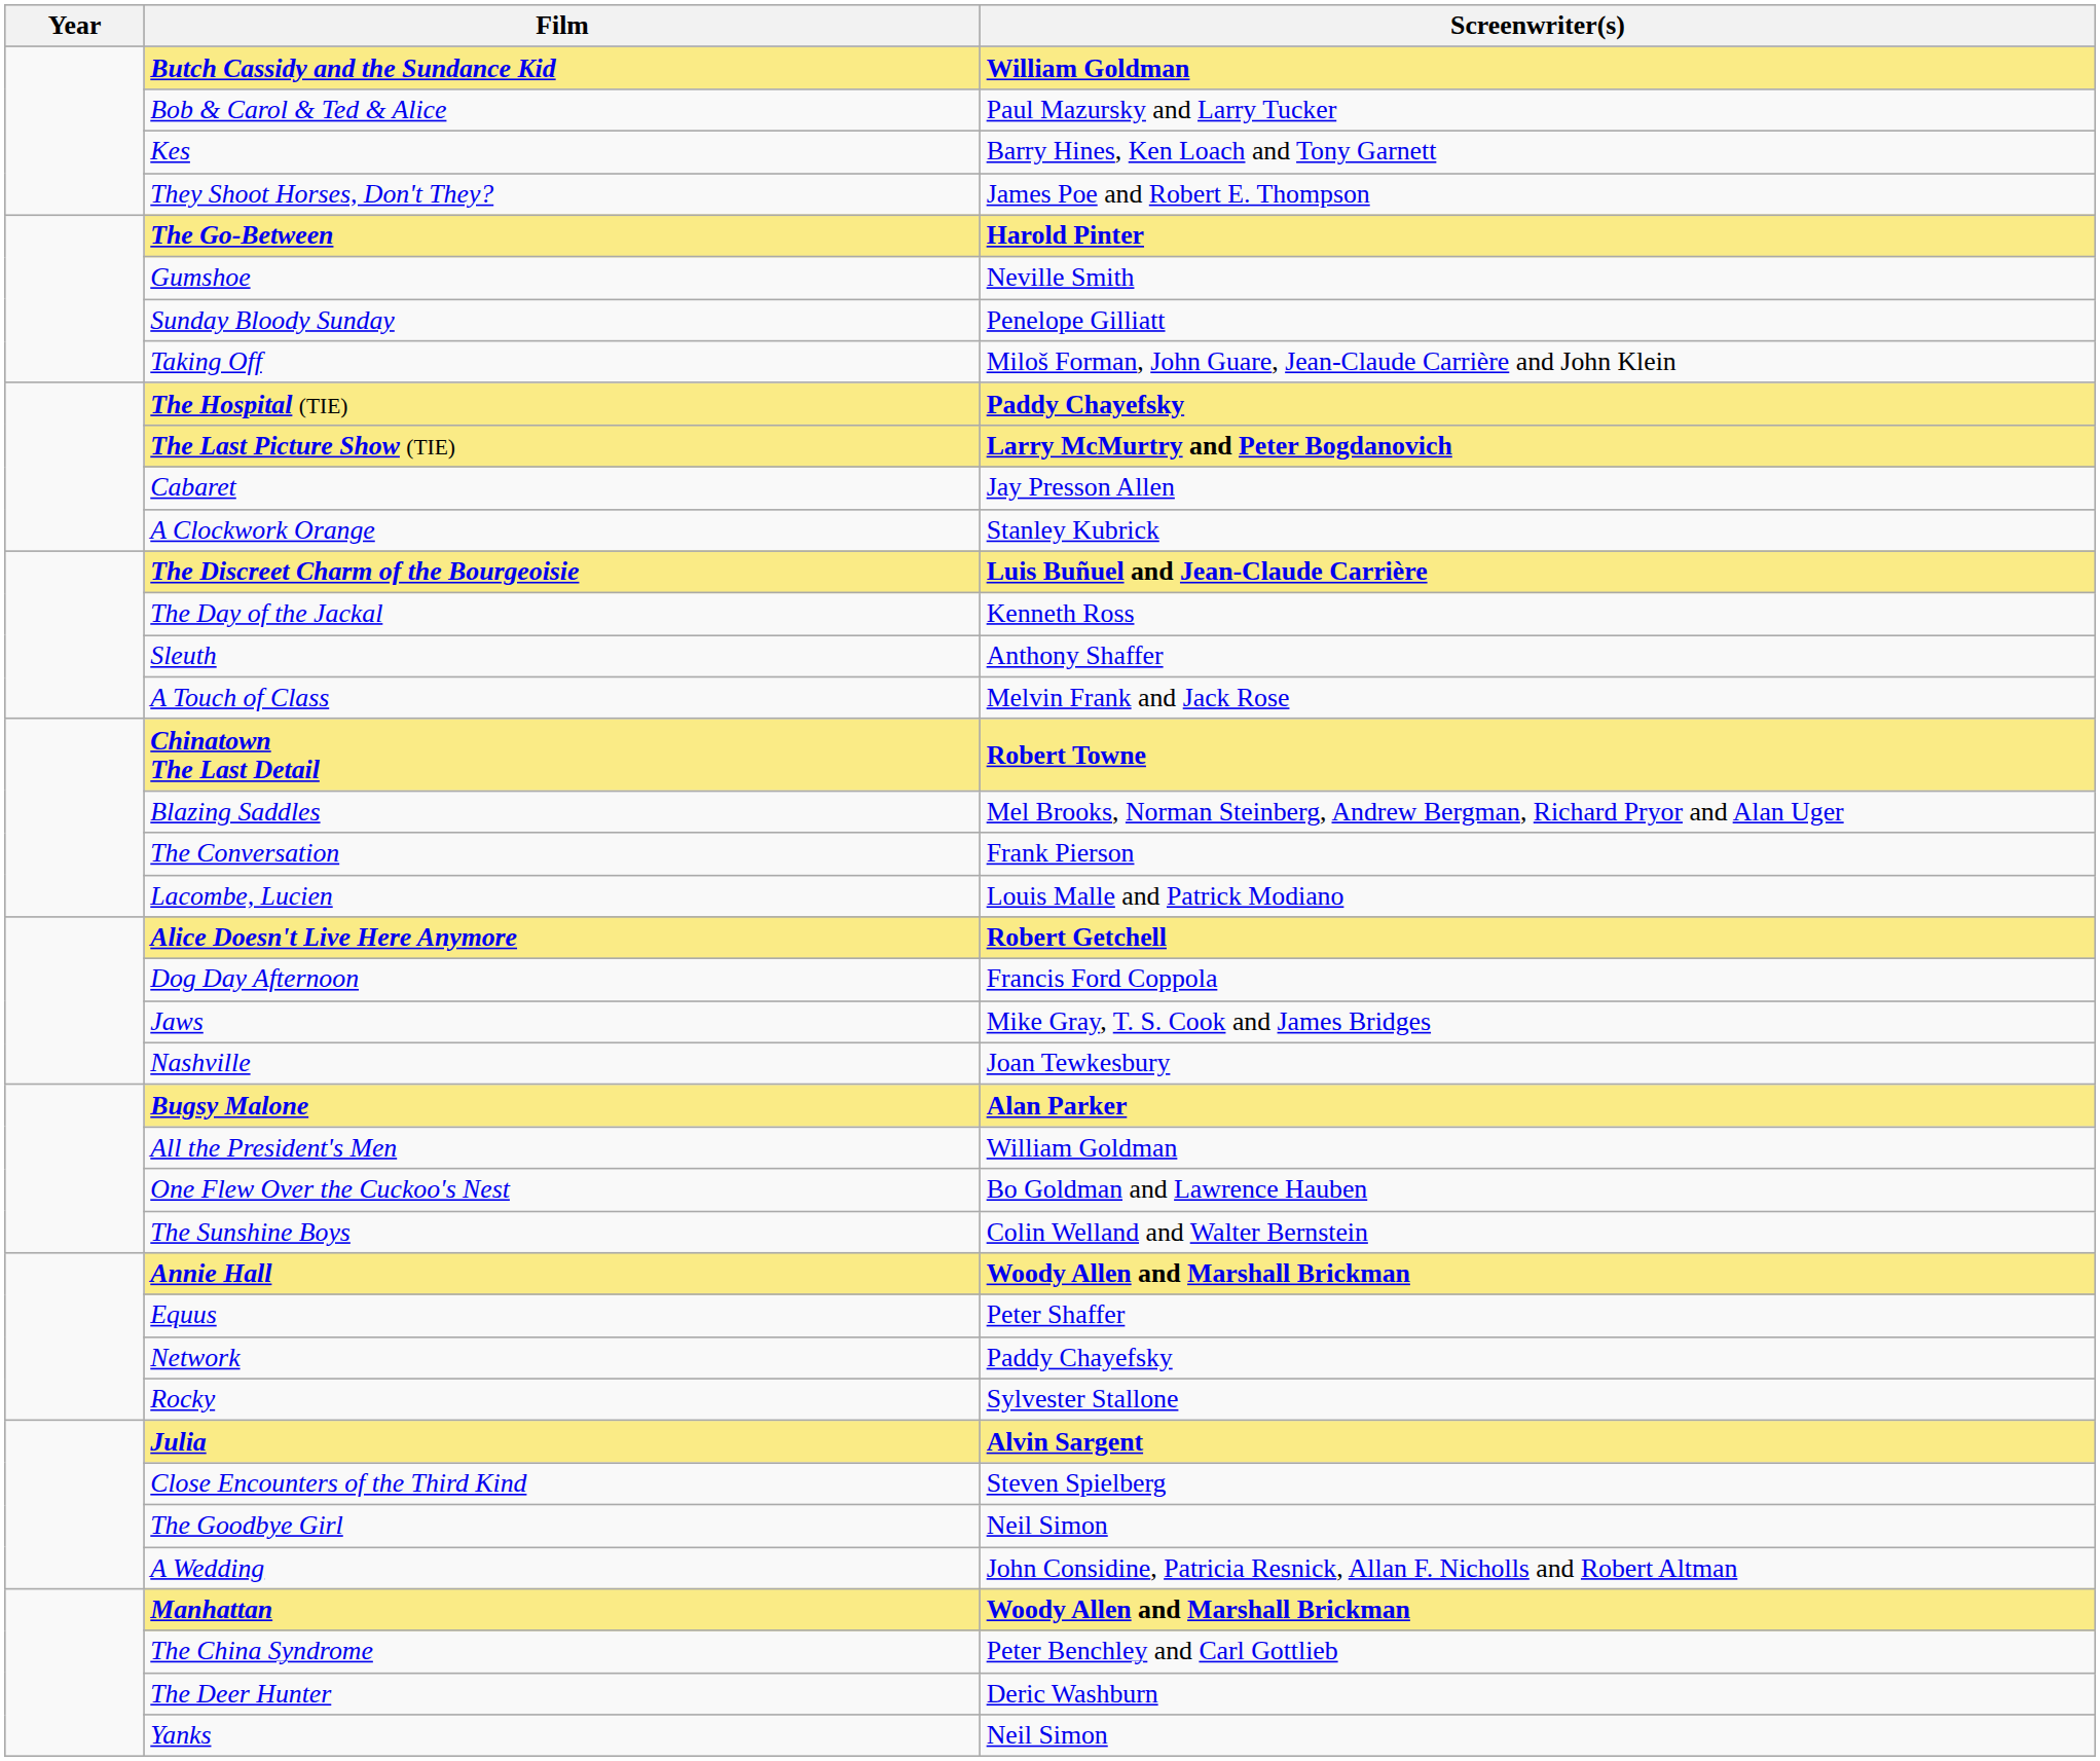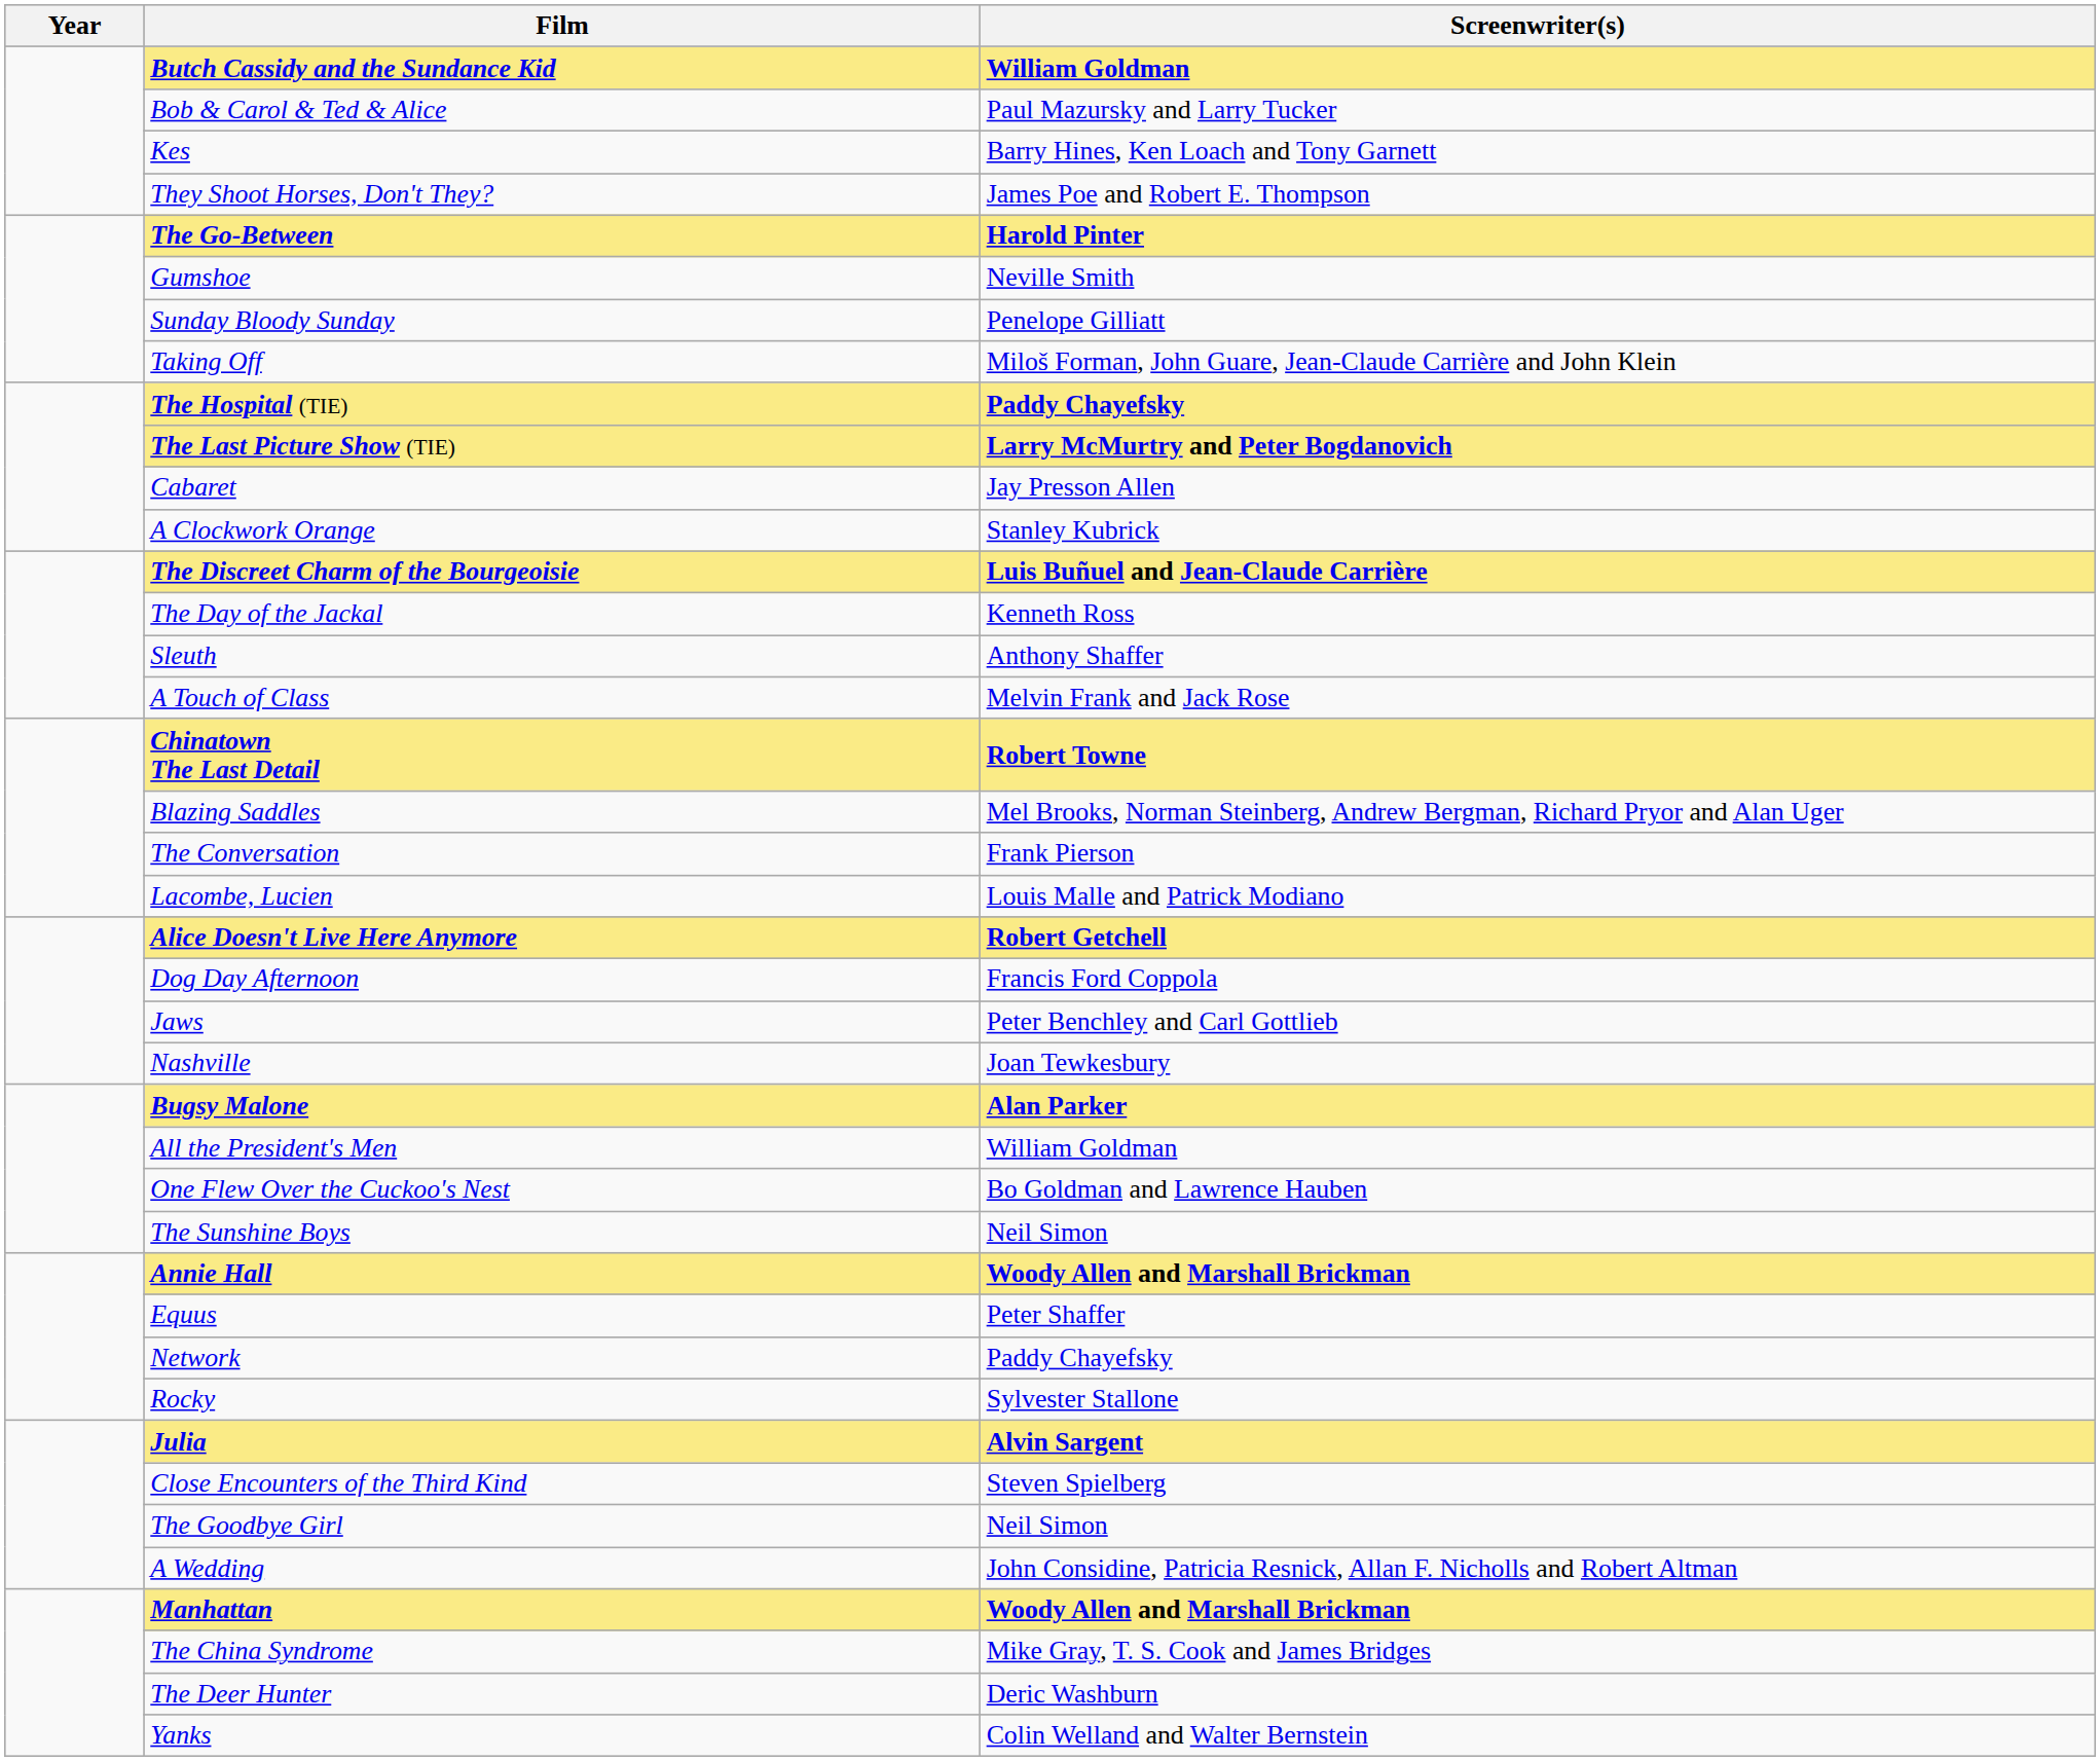 <table class="wikitable" style="width:100%;" cellpadding="5">
 <tr>
 <th style="width:5%;">Year</th>
 <th style="width:30%;">Film</th>
 <th style="width:40%;">Screenwriter(s)</th>
 </tr>
 <tr>
 <td rowspan="4"></td>
 <td style="background:#FAEB86"><strong><em><a href='#'>Butch Cassidy and the Sundance Kid</a></em></strong></td>
 <td style="background:#FAEB86"><strong><a href='#'>William Goldman</a></strong></td>
 </tr>
 <tr>
 <td><em><a href='#'>Bob & Carol & Ted & Alice</a></em></td>
 <td><a href='#'>Paul Mazursky</a> and <a href='#'>Larry Tucker</a></td>
 </tr>
 <tr>
 <td><em><a href='#'>Kes</a></em></td>
 <td><a href='#'>Barry Hines</a>, <a href='#'>Ken Loach</a> and <a href='#'>Tony Garnett</a></td>
 </tr>
 <tr>
 <td><em><a href='#'>They Shoot Horses, Don't They?</a></em></td>
 <td><a href='#'>James Poe</a> and <a href='#'>Robert E. Thompson</a></td>
 </tr>
 <tr>
 <td rowspan="4"></td>
 <td style="background:#FAEB86"><strong><em><a href='#'>The Go-Between</a></em></strong></td>
 <td style="background:#FAEB86"><strong><a href='#'>Harold Pinter</a></strong></td>
 </tr>
 <tr>
 <td><em><a href='#'>Gumshoe</a></em></td>
 <td><a href='#'>Neville Smith</a></td>
 </tr>
 <tr>
 <td><em><a href='#'>Sunday Bloody Sunday</a></em></td>
 <td><a href='#'>Penelope Gilliatt</a></td>
 </tr>
 <tr>
 <td><em><a href='#'>Taking Off</a></em></td>
 <td><a href='#'>Miloš Forman</a>, <a href='#'>John Guare</a>, <a href='#'>Jean-Claude Carrière</a> and John Klein</td>
 </tr>
 <tr>
 <td rowspan="4"></td>
 <td style="background:#FAEB86"><strong><em><a href='#'>The Hospital</a></em></strong> <small>(TIE)</small></td>
 <td style="background:#FAEB86"><strong><a href='#'>Paddy Chayefsky</a></strong></td>
 </tr>
 <tr>
 <td style="background:#FAEB86"><strong><em><a href='#'>The Last Picture Show</a></em></strong> <small>(TIE)</small></td>
 <td style="background:#FAEB86"><strong><a href='#'>Larry McMurtry</a> and <a href='#'>Peter Bogdanovich</a></strong></td>
 </tr>
 <tr>
 <td><em><a href='#'>Cabaret</a></em></td>
 <td><a href='#'>Jay Presson Allen</a></td>
 </tr>
 <tr>
 <td><em><a href='#'>A Clockwork Orange</a></em></td>
 <td><a href='#'>Stanley Kubrick</a></td>
 </tr>
 <tr>
 <td rowspan="4"></td>
 <td style="background:#FAEB86"><strong><em><a href='#'>The Discreet Charm of the Bourgeoisie</a></em></strong></td>
 <td style="background:#FAEB86"><strong><a href='#'>Luis Buñuel</a> and <a href='#'>Jean-Claude Carrière</a></strong></td>
 </tr>
 <tr>
 <td><em><a href='#'>The Day of the Jackal</a></em></td>
 <td><a href='#'>Kenneth Ross</a></td>
 </tr>
 <tr>
 <td><em><a href='#'>Sleuth</a></em></td>
 <td><a href='#'>Anthony Shaffer</a></td>
 </tr>
 <tr>
 <td><em><a href='#'>A Touch of Class</a></em></td>
 <td><a href='#'>Melvin Frank</a> and <a href='#'>Jack Rose</a></td>
 </tr>
 <tr>
 <td rowspan="4"></td>
 <td style="background:#FAEB86"><strong><em><a href='#'>Chinatown</a></em></strong> <br> <strong><em><a href='#'>The Last Detail</a></em></strong></td>
 <td style="background:#FAEB86"><strong><a href='#'>Robert Towne</a> </strong></td>
 </tr>
 <tr>
 <td><em><a href='#'>Blazing Saddles</a></em></td>
 <td><a href='#'>Mel Brooks</a>, <a href='#'>Norman Steinberg</a>, <a href='#'>Andrew Bergman</a>, <a href='#'>Richard Pryor</a> and <a href='#'>Alan Uger</a></td>
 </tr>
 <tr>
 <td><em><a href='#'>The Conversation</a></em></td>
 <td><a href='#'>Frank Pierson</a></td>
 </tr>
 <tr>
 <td><em><a href='#'>Lacombe, Lucien</a></em></td>
 <td><a href='#'>Louis Malle</a> and <a href='#'>Patrick Modiano</a></td>
 </tr>
 <tr>
 <td rowspan="4"></td>
 <td style="background:#FAEB86"><strong><em><a href='#'>Alice Doesn't Live Here Anymore</a></em></strong></td>
 <td style="background:#FAEB86"><strong><a href='#'>Robert Getchell</a></strong></td>
 </tr>
 <tr>
 <td><em><a href='#'>Dog Day Afternoon</a></em></td>
 <td><a href='#'>Francis Ford Coppola</a></td>
 </tr>
 <tr>
 <td><em><a href='#'>Jaws</a></em></td>
-<td><a href='#'>Mike Gray</a>, <a href='#'>T. S. Cook</a> and <a href='#'>James Bridges</a></td>
+<td><a href='#'>Peter Benchley</a> and <a href='#'>Carl Gottlieb</a></td>
 </tr>
 <tr>
 <td><em><a href='#'>Nashville</a></em></td>
 <td><a href='#'>Joan Tewkesbury</a></td>
 </tr>
 <tr>
 <td rowspan="4"></td>
 <td style="background:#FAEB86"><strong><em><a href='#'>Bugsy Malone</a></em></strong></td>
 <td style="background:#FAEB86"><strong><a href='#'>Alan Parker</a></strong></td>
 </tr>
 <tr>
 <td><em><a href='#'>All the President's Men</a></em></td>
 <td><a href='#'>William Goldman</a></td>
 </tr>
 <tr>
 <td><em><a href='#'>One Flew Over the Cuckoo's Nest</a></em></td>
 <td><a href='#'>Bo Goldman</a> and <a href='#'>Lawrence Hauben</a></td>
 </tr>
 <tr>
 <td><em><a href='#'>The Sunshine Boys</a></em></td>
-<td><a href='#'>Colin Welland</a> and <a href='#'>Walter Bernstein</a></td>
+<td><a href='#'>Neil Simon</a></td>
 </tr>
 <tr>
 <td rowspan="4"></td>
 <td style="background:#FAEB86"><strong><em><a href='#'>Annie Hall</a></em></strong></td>
 <td style="background:#FAEB86"><strong><a href='#'>Woody Allen</a> and <a href='#'>Marshall Brickman</a></strong></td>
 </tr>
 <tr>
 <td><em><a href='#'>Equus</a></em></td>
 <td><a href='#'>Peter Shaffer</a></td>
 </tr>
 <tr>
 <td><em><a href='#'>Network</a></em></td>
 <td><a href='#'>Paddy Chayefsky</a></td>
 </tr>
 <tr>
 <td><em><a href='#'>Rocky</a></em></td>
 <td><a href='#'>Sylvester Stallone</a></td>
 </tr>
 <tr>
 <td rowspan="4"></td>
 <td style="background:#FAEB86"><strong><em><a href='#'>Julia</a></em></strong></td>
 <td style="background:#FAEB86"><strong><a href='#'>Alvin Sargent</a></strong></td>
 </tr>
 <tr>
 <td><em><a href='#'>Close Encounters of the Third Kind</a></em></td>
 <td><a href='#'>Steven Spielberg</a></td>
 </tr>
 <tr>
 <td><em><a href='#'>The Goodbye Girl</a></em></td>
 <td><a href='#'>Neil Simon</a></td>
 </tr>
 <tr>
 <td><em><a href='#'>A Wedding</a></em></td>
 <td><a href='#'>John Considine</a>, <a href='#'>Patricia Resnick</a>, <a href='#'>Allan F. Nicholls</a> and <a href='#'>Robert Altman</a></td>
 </tr>
 <tr>
 <td rowspan="5"></td>
 <td style="background:#FAEB86"><strong><em><a href='#'>Manhattan</a></em></strong></td>
 <td style="background:#FAEB86"><strong><a href='#'>Woody Allen</a> and <a href='#'>Marshall Brickman</a></strong></td>
 </tr>
 <tr>
 <td><em><a href='#'>The China Syndrome</a></em></td>
-<td><a href='#'>Peter Benchley</a> and <a href='#'>Carl Gottlieb</a></td>
+<td><a href='#'>Mike Gray</a>, <a href='#'>T. S. Cook</a> and <a href='#'>James Bridges</a></td>
 </tr>
 <tr>
 <td><em><a href='#'>The Deer Hunter</a></em></td>
 <td><a href='#'>Deric Washburn</a></td>
 </tr>
 <tr>
 <td><em><a href='#'>Yanks</a></em></td>
-<td><a href='#'>Neil Simon</a></td>
+<td><a href='#'>Colin Welland</a> and <a href='#'>Walter Bernstein</a></td>
 </tr>
 </table>
